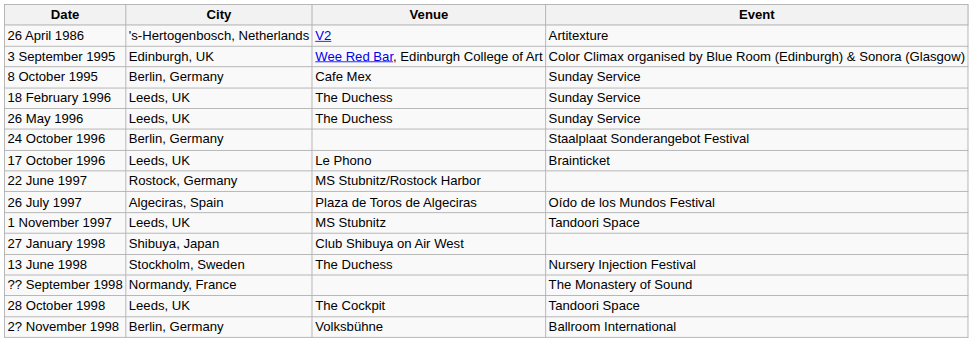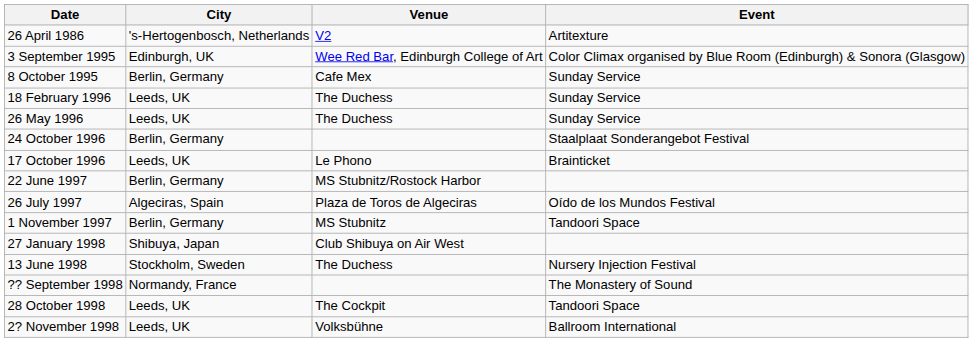 <table class="wikitable" style="margin: 1em auto 1em auto;" border="1">
 <tr bgcolor="#CCCCCC">
 <th>Date</th>
 <th>City</th>
 <th>Venue</th>
 <th>Event</th>
 </tr>
 <tr>
 <td>26 April 1986</td>
 <td>'s-Hertogenbosch, Netherlands</td>
 <td><a href='#'>V2</a></td>
 <td>Artitexture</td>
 </tr>
 <tr>
 <td>3 September 1995</td>
 <td>Edinburgh, UK</td>
 <td><a href='#'>Wee Red Bar</a>, Edinburgh College of Art</td>
 <td>Color Climax organised by Blue Room (Edinburgh) & Sonora (Glasgow)</td>
 </tr>
 <tr>
 <td>8 October 1995</td>
 <td>Berlin, Germany</td>
 <td>Cafe Mex</td>
 <td>Sunday Service</td>
 </tr>
 <tr>
 <td>18 February 1996</td>
 <td>Leeds, UK</td>
 <td>The Duchess</td>
 <td>Sunday Service</td>
 </tr>
 <tr>
 <td>26 May 1996</td>
 <td>Leeds, UK</td>
 <td>The Duchess</td>
 <td>Sunday Service</td>
 </tr>
 <tr>
 <td>24 October 1996</td>
 <td>Berlin, Germany</td>
 <td></td>
 <td>Staalplaat Sonderangebot Festival</td>
 </tr>
 <tr>
 <td>17 October 1996</td>
 <td>Leeds, UK</td>
 <td>Le Phono</td>
 <td>Brainticket</td>
 </tr>
 <tr>
 <td>22 June 1997 </td>
-<td>Rostock, Germany</td>
+<td>Berlin, Germany</td>
 <td>MS Stubnitz/Rostock Harbor</td>
 <td></td>
 </tr>
 <tr>
 <td>26 July 1997 </td>
 <td>Algeciras, Spain</td>
 <td>Plaza de Toros de Algeciras</td>
 <td>Oído de los Mundos Festival</td>
 </tr>
 <tr>
 <td>1 November 1997</td>
-<td>Leeds, UK</td>
+<td>Berlin, Germany</td>
 <td>MS Stubnitz</td>
 <td>Tandoori Space</td>
 </tr>
 <tr>
 <td>27 January 1998</td>
 <td>Shibuya, Japan</td>
 <td>Club Shibuya on Air West</td>
 <td></td>
 </tr>
 <tr>
 <td>13 June 1998 </td>
 <td>Stockholm, Sweden</td>
 <td>The Duchess</td>
 <td>Nursery Injection Festival</td>
 </tr>
 <tr>
 <td>?? September 1998</td>
 <td>Normandy, France</td>
 <td></td>
 <td>The Monastery of Sound</td>
 </tr>
 <tr>
 <td>28 October 1998</td>
 <td>Leeds, UK</td>
 <td>The Cockpit</td>
 <td>Tandoori Space</td>
 </tr>
 <tr>
 <td>2? November 1998</td>
-<td>Berlin, Germany</td>
+<td>Leeds, UK</td>
 <td>Volksbühne</td>
 <td>Ballroom International</td>
 </tr>
 </table>
